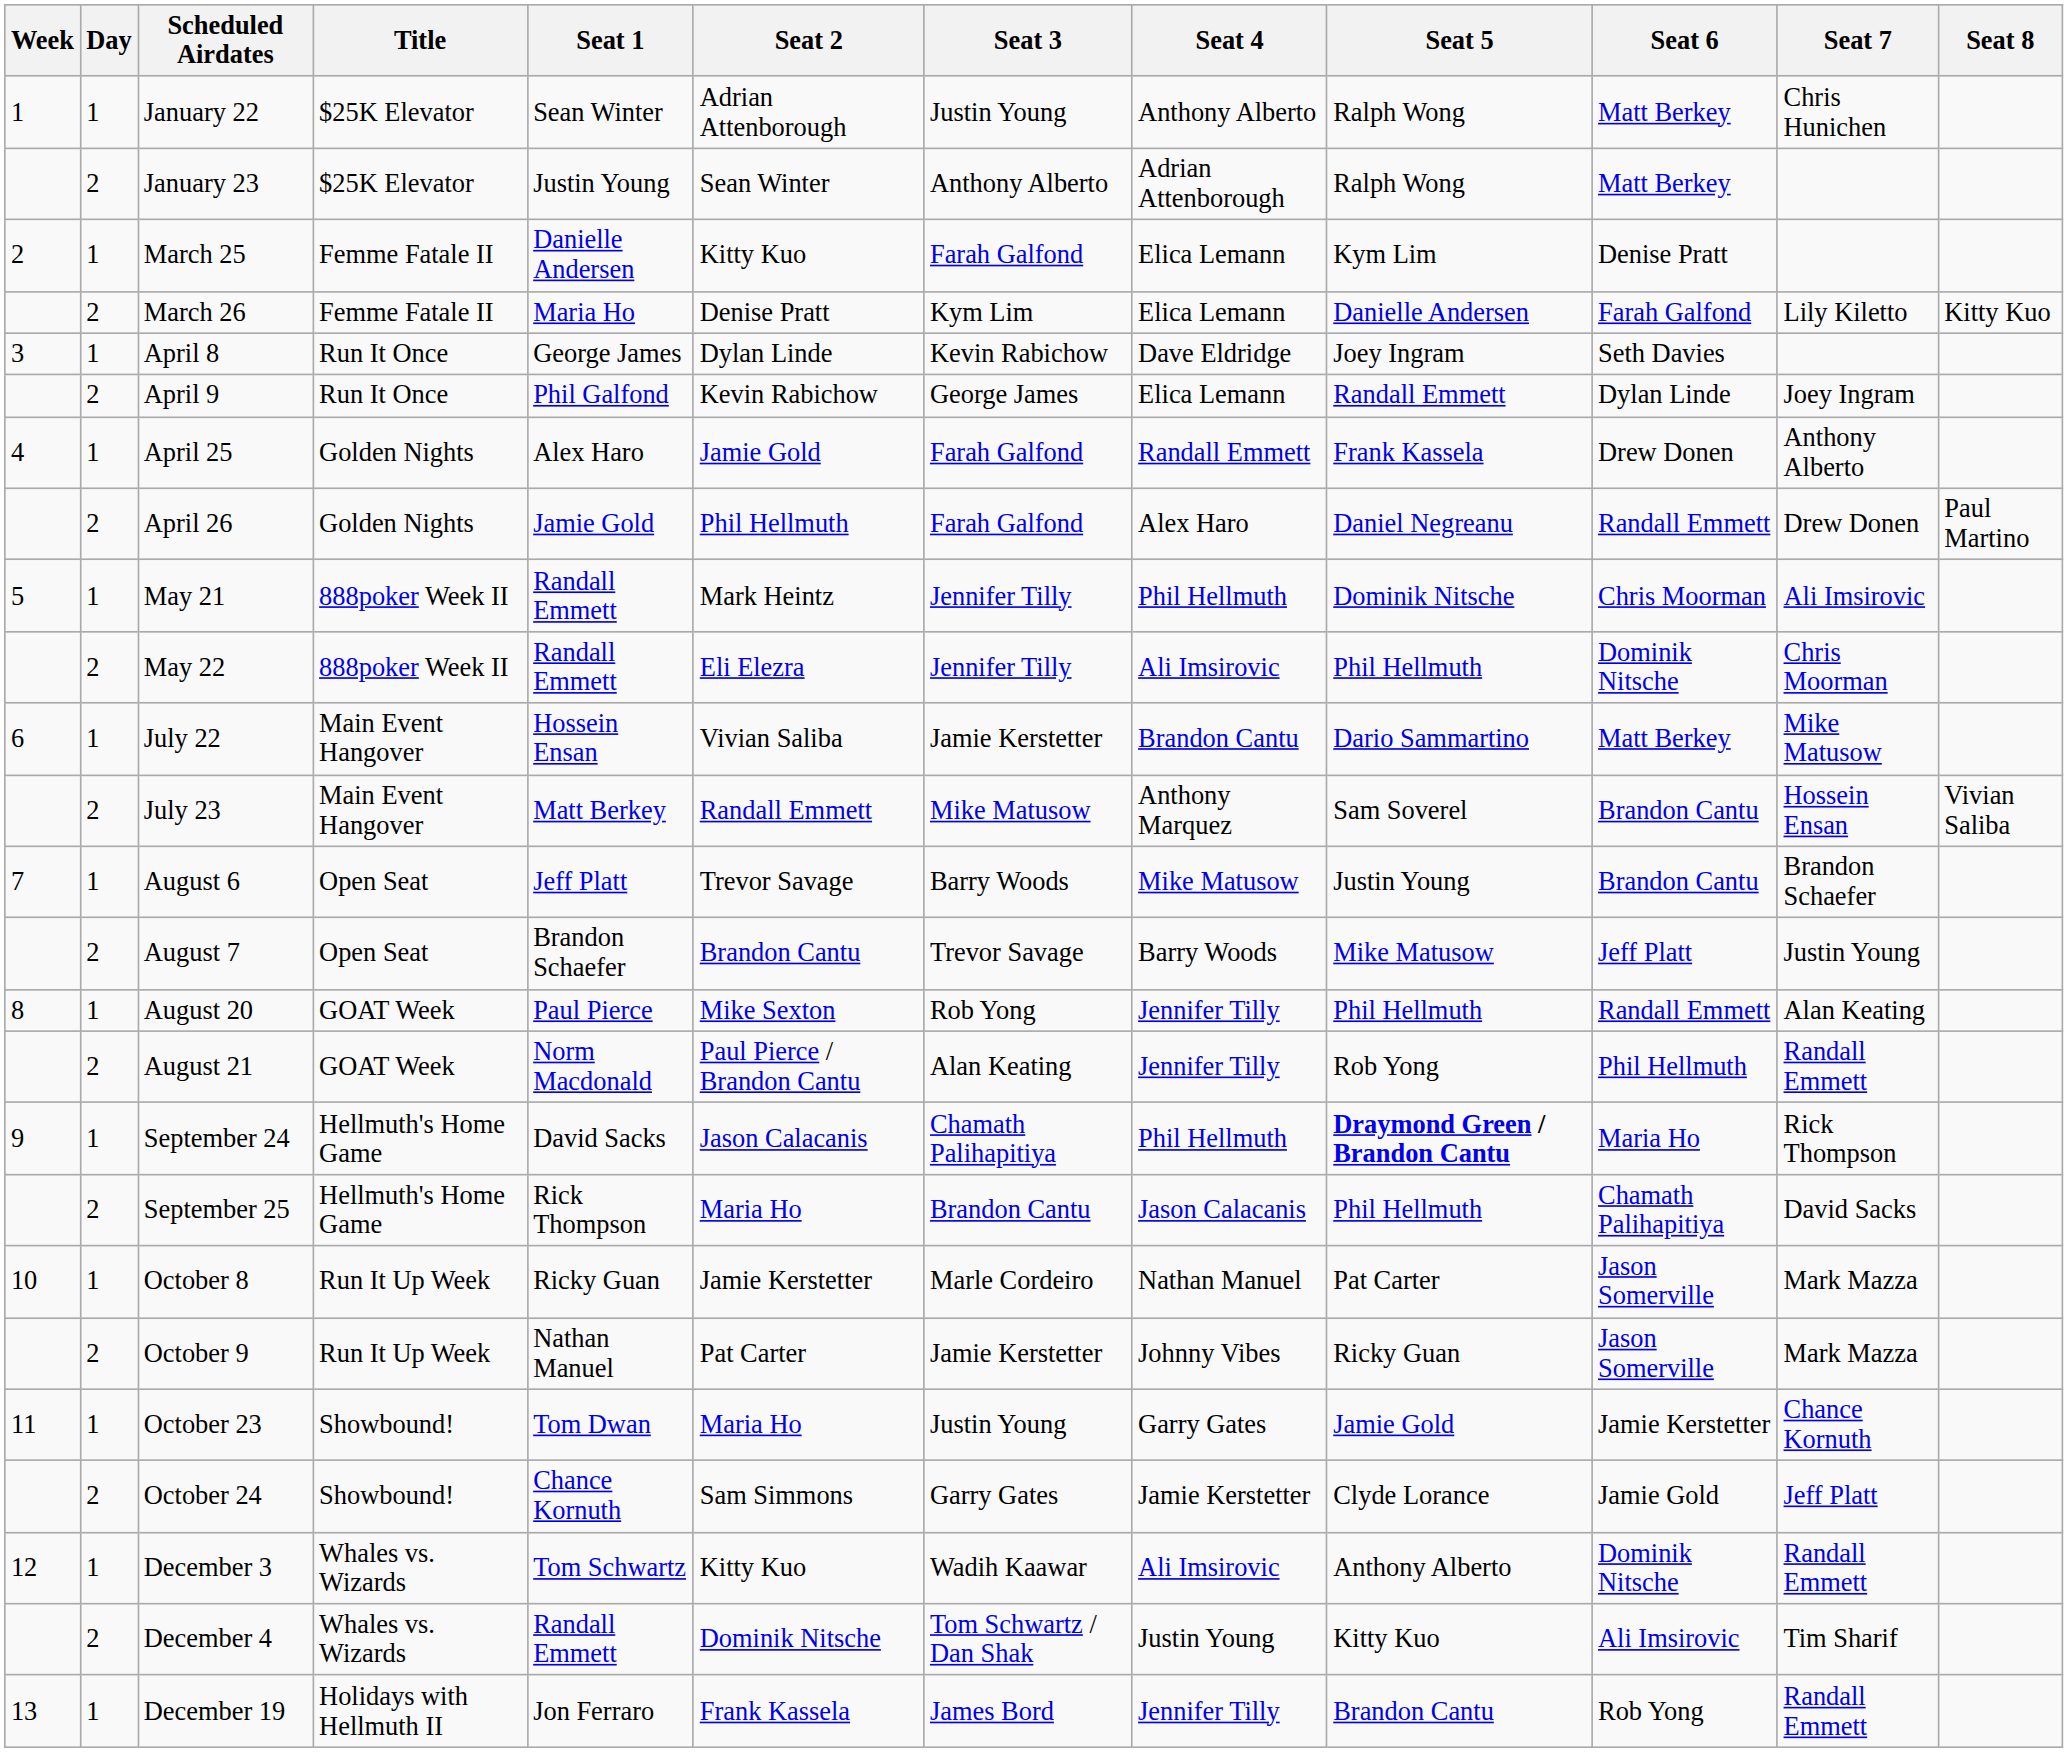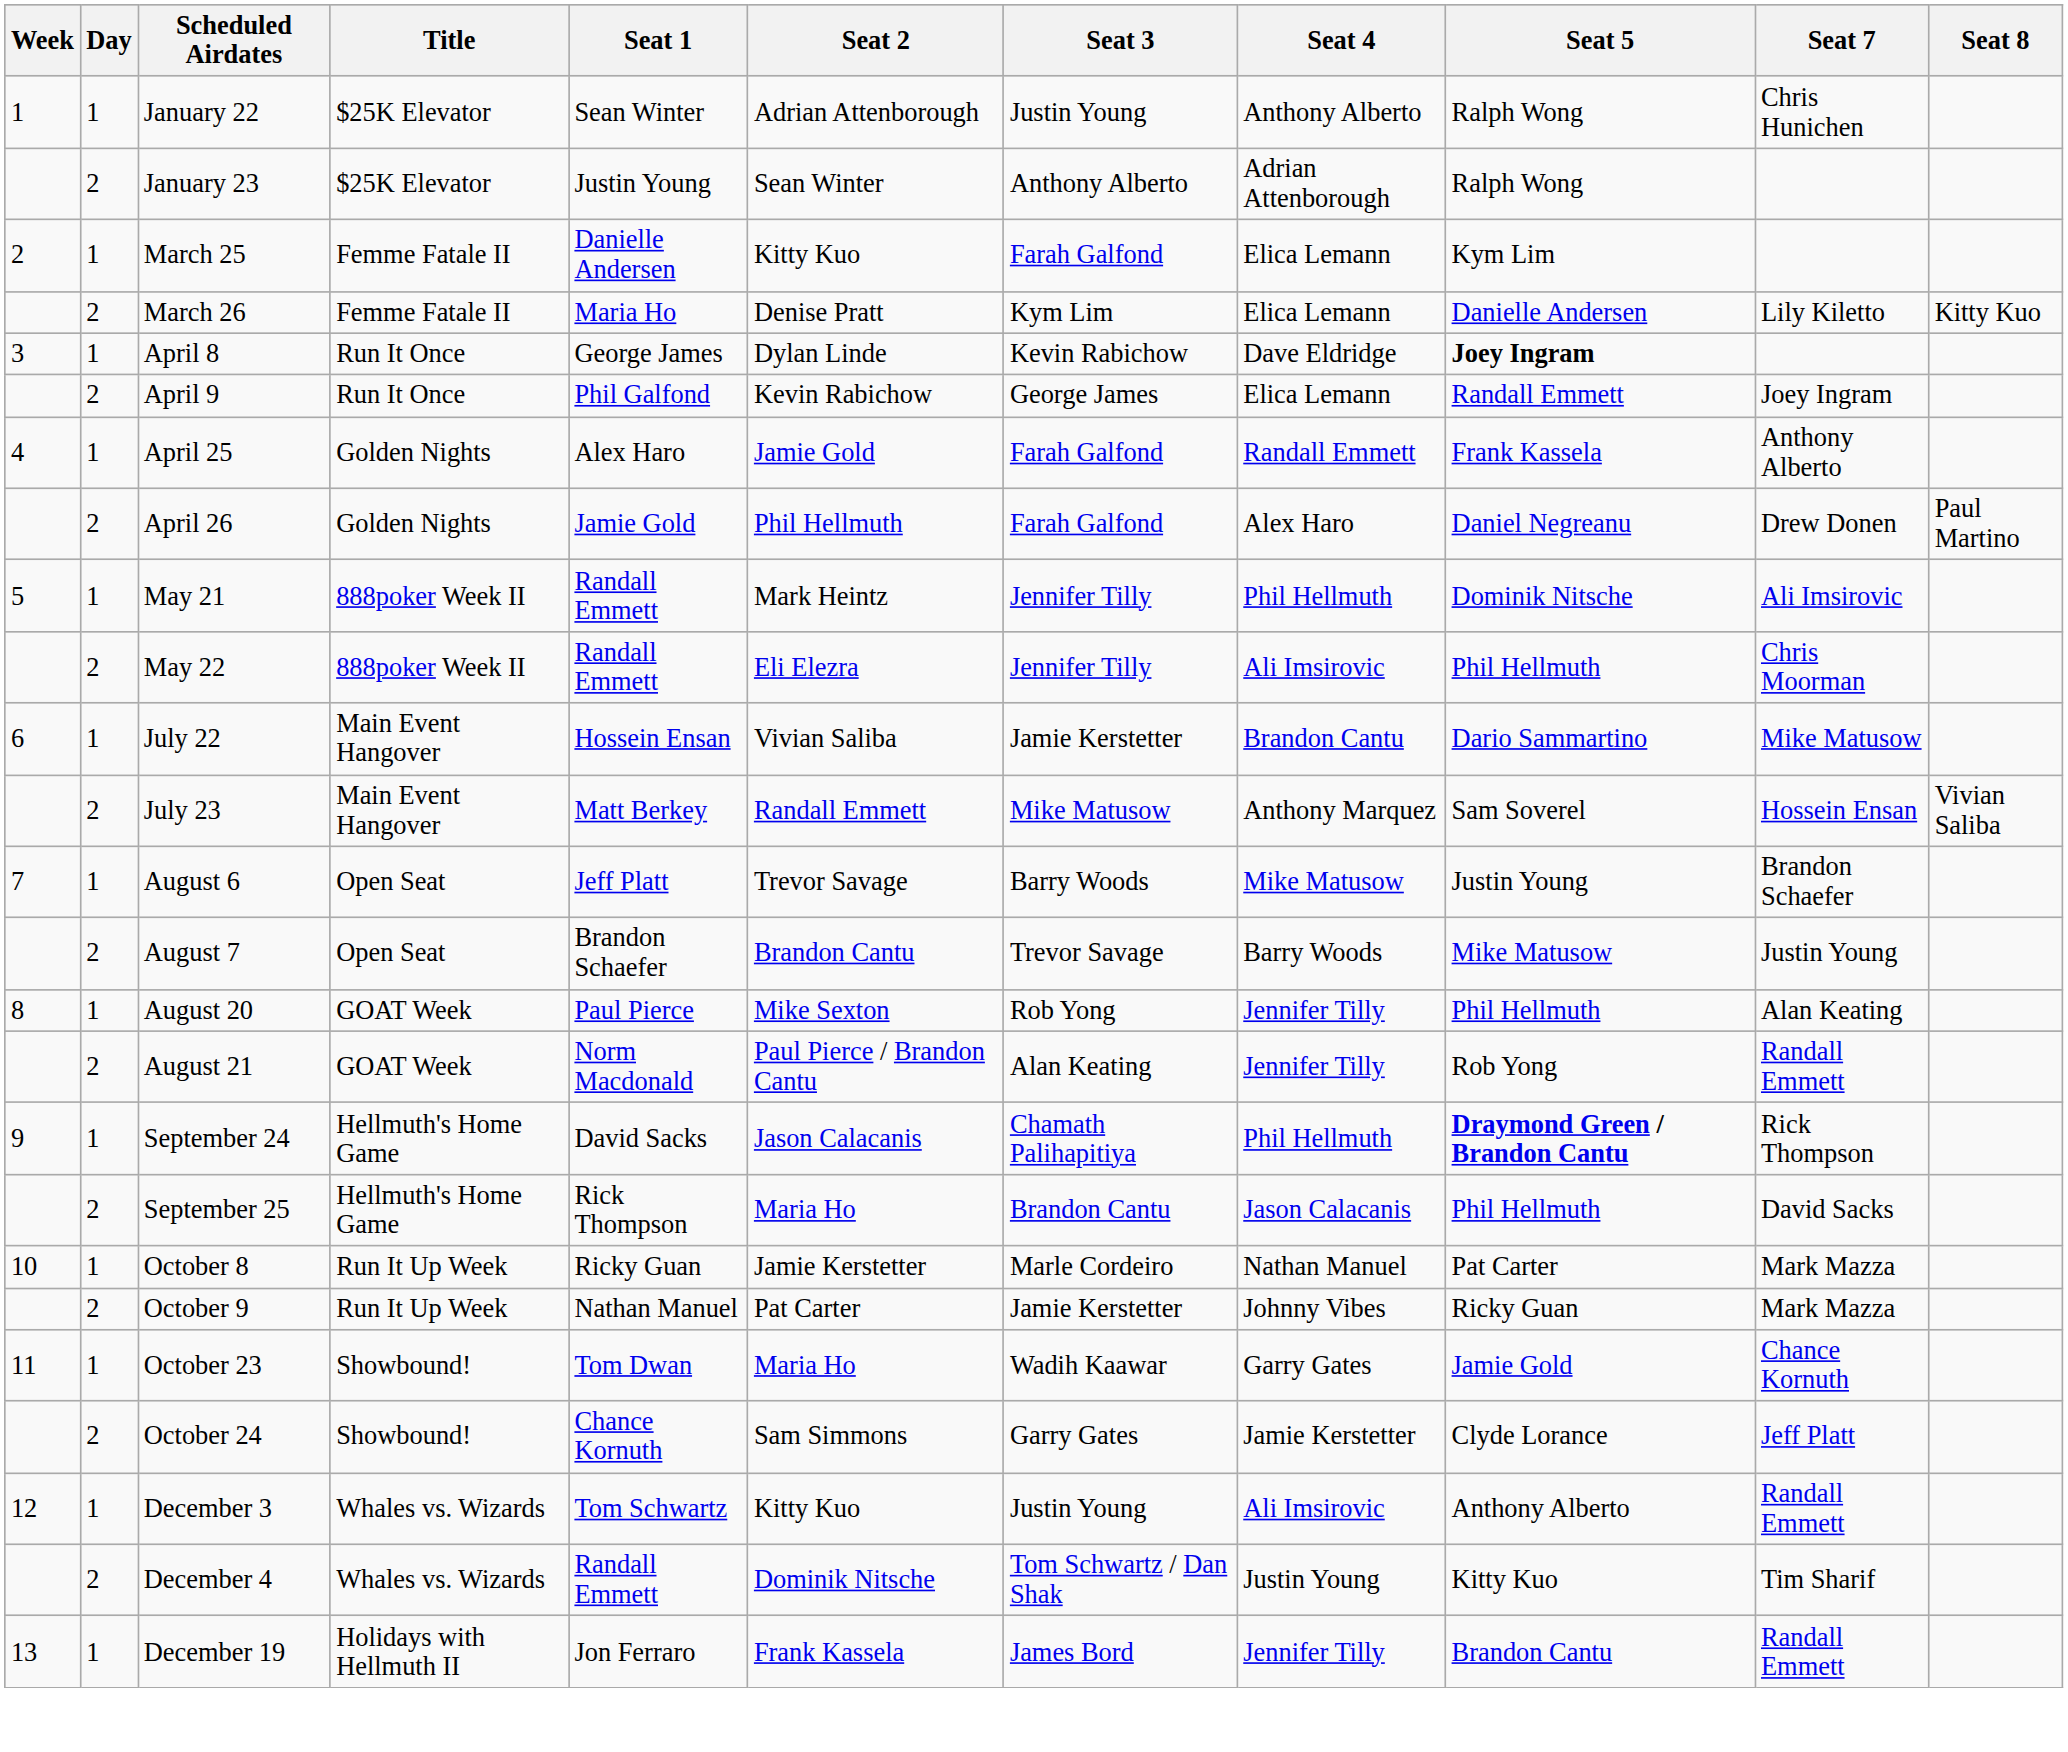 <table class="wikitable" >
 <tr>
 <th>Week</th>
 <th>Day</th>
 <th>Scheduled Airdates</th>
 <th>Title</th>
 <th>Seat 1</th>
 <th>Seat 2</th>
 <th>Seat 3</th>
 <th>Seat 4</th>
 <th>Seat 5</th>
-<th>Seat 6</th>
 <th>Seat 7</th>
 <th>Seat 8</th>
 </tr>
 <tr>
 <td>1</td>
 <td>1</td>
 <td>January 22</td>
 <td>$25K Elevator</td>
 <td>Sean Winter</td>
 <td>Adrian Attenborough</td>
 <td>Justin Young</td>
 <td>Anthony Alberto</td>
 <td>Ralph Wong</td>
-<td><a href='#'>Matt Berkey</a></td>
 <td>Chris Hunichen</td>
 <td></td>
 </tr>
 <tr>
 <td></td>
 <td>2</td>
 <td>January 23</td>
 <td>$25K Elevator</td>
 <td>Justin Young</td>
 <td>Sean Winter</td>
 <td>Anthony Alberto</td>
 <td>Adrian Attenborough</td>
 <td>Ralph Wong</td>
-<td><a href='#'>Matt Berkey</a></td>
 <td></td>
 <td></td>
 </tr>
 <tr>
 <td>2</td>
 <td>1</td>
 <td>March 25</td>
 <td>Femme Fatale II</td>
 <td><a href='#'>Danielle Andersen</a></td>
 <td>Kitty Kuo</td>
 <td><a href='#'>Farah Galfond</a></td>
 <td>Elica Lemann</td>
 <td>Kym Lim</td>
-<td>Denise Pratt</td>
 <td></td>
 <td></td>
 </tr>
 <tr>
 <td></td>
 <td>2</td>
 <td>March 26</td>
 <td>Femme Fatale II</td>
 <td><a href='#'>Maria Ho</a></td>
 <td>Denise Pratt</td>
 <td>Kym Lim</td>
 <td>Elica Lemann</td>
 <td><a href='#'>Danielle Andersen</a></td>
-<td><a href='#'>Farah Galfond</a></td>
 <td>Lily Kiletto</td>
 <td>Kitty Kuo</td>
 </tr>
 <tr>
 <td>3</td>
 <td>1</td>
 <td>April 8</td>
 <td>Run It Once</td>
 <td>George James</td>
 <td>Dylan Linde</td>
 <td>Kevin Rabichow</td>
 <td>Dave Eldridge</td>
-<td>Joey Ingram</td>
-<td>Seth Davies</td>
+<td><strong>Joey Ingram</strong></td>
 <td></td>
 <td></td>
 </tr>
 <tr>
 <td></td>
 <td>2</td>
 <td>April 9</td>
 <td>Run It Once</td>
 <td><a href='#'>Phil Galfond</a></td>
 <td>Kevin Rabichow</td>
 <td>George James</td>
 <td>Elica Lemann</td>
 <td><a href='#'>Randall Emmett</a></td>
-<td>Dylan Linde</td>
 <td>Joey Ingram</td>
 <td></td>
 </tr>
 <tr>
 <td>4</td>
 <td>1</td>
 <td>April 25</td>
 <td>Golden Nights</td>
 <td>Alex Haro</td>
 <td><a href='#'>Jamie Gold</a></td>
 <td><a href='#'>Farah Galfond</a></td>
 <td><a href='#'>Randall Emmett</a></td>
 <td><a href='#'>Frank Kassela</a></td>
-<td>Drew Donen</td>
 <td>Anthony Alberto</td>
 <td></td>
 </tr>
 <tr>
 <td></td>
 <td>2</td>
 <td>April 26</td>
 <td>Golden Nights</td>
 <td><a href='#'>Jamie Gold</a></td>
 <td><a href='#'>Phil Hellmuth</a></td>
 <td><a href='#'>Farah Galfond</a></td>
 <td>Alex Haro</td>
 <td><a href='#'>Daniel Negreanu</a></td>
-<td><a href='#'>Randall Emmett</a></td>
 <td>Drew Donen</td>
 <td>Paul Martino</td>
 </tr>
 <tr>
 <td>5</td>
 <td>1</td>
 <td>May 21</td>
 <td><a href='#'>888poker</a> Week II</td>
 <td><a href='#'>Randall Emmett</a></td>
 <td>Mark Heintz</td>
 <td><a href='#'>Jennifer Tilly</a></td>
 <td><a href='#'>Phil Hellmuth</a></td>
 <td><a href='#'>Dominik Nitsche</a></td>
-<td><a href='#'>Chris Moorman</a></td>
 <td><a href='#'>Ali Imsirovic</a></td>
 <td></td>
 </tr>
 <tr>
 <td></td>
 <td>2</td>
 <td>May 22</td>
 <td><a href='#'>888poker</a> Week II</td>
 <td><a href='#'>Randall Emmett</a></td>
 <td><a href='#'>Eli Elezra</a></td>
 <td><a href='#'>Jennifer Tilly</a></td>
 <td><a href='#'>Ali Imsirovic</a></td>
 <td><a href='#'>Phil Hellmuth</a></td>
-<td><a href='#'>Dominik Nitsche</a></td>
 <td><a href='#'>Chris Moorman</a></td>
 <td></td>
 </tr>
 <tr>
 <td>6</td>
 <td>1</td>
 <td>July 22</td>
 <td>Main Event Hangover</td>
 <td><a href='#'>Hossein Ensan</a></td>
 <td>Vivian Saliba</td>
 <td>Jamie Kerstetter</td>
 <td><a href='#'>Brandon Cantu</a></td>
 <td><a href='#'>Dario Sammartino</a></td>
-<td><a href='#'>Matt Berkey</a></td>
 <td><a href='#'>Mike Matusow</a></td>
 <td></td>
 </tr>
 <tr>
 <td></td>
 <td>2</td>
 <td>July 23</td>
 <td>Main Event Hangover</td>
 <td><a href='#'>Matt Berkey</a></td>
 <td><a href='#'>Randall Emmett</a></td>
 <td><a href='#'>Mike Matusow</a></td>
 <td>Anthony Marquez</td>
 <td>Sam Soverel</td>
-<td><a href='#'>Brandon Cantu</a></td>
 <td><a href='#'>Hossein Ensan</a></td>
 <td>Vivian Saliba</td>
 </tr>
 <tr>
 <td>7</td>
 <td>1</td>
 <td>August 6</td>
 <td>Open Seat</td>
 <td><a href='#'>Jeff Platt</a></td>
 <td>Trevor Savage</td>
 <td>Barry Woods</td>
 <td><a href='#'>Mike Matusow</a></td>
 <td>Justin Young</td>
-<td><a href='#'>Brandon Cantu</a></td>
 <td>Brandon Schaefer</td>
 <td></td>
 </tr>
 <tr>
 <td></td>
 <td>2</td>
 <td>August 7</td>
 <td>Open Seat</td>
 <td>Brandon Schaefer</td>
 <td><a href='#'>Brandon Cantu</a></td>
 <td>Trevor Savage</td>
 <td>Barry Woods</td>
 <td David Oppenheim (poker player)><a href='#'>Mike Matusow</a></td>
-<td><a href='#'>Jeff Platt</a></td>
 <td>Justin Young</td>
 <td></td>
 </tr>
 <tr>
 <td>8</td>
 <td>1</td>
 <td>August 20</td>
 <td>GOAT Week</td>
 <td><a href='#'>Paul Pierce</a></td>
 <td><a href='#'>Mike Sexton</a></td>
 <td>Rob Yong</td>
 <td><a href='#'>Jennifer Tilly</a></td>
 <td><a href='#'>Phil Hellmuth</a></td>
-<td><a href='#'>Randall Emmett</a></td>
 <td>Alan Keating</td>
 <td></td>
 </tr>
 <tr>
 <td></td>
 <td>2</td>
 <td>August 21</td>
 <td>GOAT Week</td>
 <td><a href='#'>Norm Macdonald</a></td>
 <td><a href='#'>Paul Pierce</a> / <a href='#'>Brandon Cantu</a></td>
 <td>Alan Keating</td>
 <td><a href='#'>Jennifer Tilly</a></td>
 <td>Rob Yong</td>
-<td><a href='#'>Phil Hellmuth</a></td>
 <td><a href='#'>Randall Emmett</a></td>
 <td></td>
 </tr>
 <tr>
 <td>9</td>
 <td>1</td>
 <td>September 24</td>
 <td>Hellmuth's Home Game</td>
 <td>David Sacks</td>
 <td><a href='#'>Jason Calacanis</a></td>
 <td><a href='#'>Chamath Palihapitiya</a></td>
 <td><a href='#'>Phil Hellmuth</a></td>
 <td><strong><a href='#'>Draymond Green</a> / <a href='#'>Brandon Cantu</a></strong></td>
-<td><a href='#'>Maria Ho</a></td>
 <td>Rick Thompson</td>
 <td></td>
 </tr>
 <tr>
 <td></td>
 <td>2</td>
 <td>September 25</td>
 <td>Hellmuth's Home Game</td>
 <td>Rick Thompson</td>
 <td><a href='#'>Maria Ho</a></td>
 <td><a href='#'>Brandon Cantu</a></td>
 <td><a href='#'>Jason Calacanis</a></td>
 <td><a href='#'>Phil Hellmuth</a></td>
-<td><a href='#'>Chamath Palihapitiya</a></td>
 <td>David Sacks</td>
 <td></td>
 </tr>
 <tr>
 <td>10</td>
 <td>1</td>
 <td>October 8</td>
 <td>Run It Up Week</td>
 <td>Ricky Guan</td>
 <td>Jamie Kerstetter</td>
 <td>Marle Cordeiro</td>
 <td>Nathan Manuel</td>
 <td>Pat Carter</td>
-<td><a href='#'>Jason Somerville</a></td>
 <td>Mark Mazza</td>
 <td></td>
 </tr>
 <tr>
 <td></td>
 <td>2</td>
 <td>October 9</td>
 <td>Run It Up Week</td>
 <td>Nathan Manuel</td>
 <td>Pat Carter</td>
 <td>Jamie Kerstetter</td>
 <td>Johnny Vibes</td>
 <td>Ricky Guan</td>
-<td><a href='#'>Jason Somerville</a></td>
 <td>Mark Mazza</td>
 <td></td>
 </tr>
 <tr>
 <td>11</td>
 <td>1</td>
 <td>October 23</td>
 <td>Showbound!</td>
 <td><a href='#'>Tom Dwan</a></td>
 <td><a href='#'>Maria Ho</a></td>
-<td>Justin Young</td>
+<td>Wadih Kaawar</td>
 <td>Garry Gates</td>
 <td><a href='#'>Jamie Gold</a></td>
-<td>Jamie Kerstetter</td>
 <td><a href='#'>Chance Kornuth</a></td>
 <td></td>
 </tr>
 <tr>
 <td></td>
 <td>2</td>
 <td>October 24</td>
 <td>Showbound!</td>
 <td><a href='#'>Chance Kornuth</a></td>
 <td>Sam Simmons</td>
 <td>Garry Gates</td>
 <td>Jamie Kerstetter</td>
 <td>Clyde Lorance</td>
-<td>Jamie Gold</td>
 <td><a href='#'>Jeff Platt</a></td>
 <td></td>
 </tr>
 <tr>
 <td>12</td>
 <td>1</td>
 <td>December 3</td>
 <td>Whales vs. Wizards</td>
 <td><a href='#'>Tom Schwartz</a></td>
 <td>Kitty Kuo</td>
-<td>Wadih Kaawar</td>
+<td>Justin Young</td>
 <td><a href='#'>Ali Imsirovic</a></td>
 <td>Anthony Alberto</td>
-<td><a href='#'>Dominik Nitsche</a></td>
 <td><a href='#'>Randall Emmett</a></td>
 <td></td>
 </tr>
 <tr>
 <td></td>
 <td>2</td>
 <td>December 4</td>
 <td>Whales vs. Wizards</td>
 <td><a href='#'>Randall Emmett</a></td>
 <td><a href='#'>Dominik Nitsche</a></td>
 <td><a href='#'>Tom Schwartz</a> / <a href='#'>Dan Shak</a></td>
 <td>Justin Young</td>
 <td>Kitty Kuo</td>
-<td><a href='#'>Ali Imsirovic</a></td>
 <td>Tim Sharif</td>
 <td></td>
 </tr>
 <tr>
 <td>13</td>
 <td>1</td>
 <td>December 19</td>
 <td>Holidays with Hellmuth II</td>
 <td>Jon Ferraro</td>
 <td><a href='#'>Frank Kassela</a></td>
 <td><a href='#'>James Bord</a></td>
 <td><a href='#'>Jennifer Tilly</a></td>
 <td><a href='#'>Brandon Cantu</a></td>
-<td>Rob Yong</td>
 <td><a href='#'>Randall Emmett</a></td>
 <td></td>
 </tr>
 </table>
